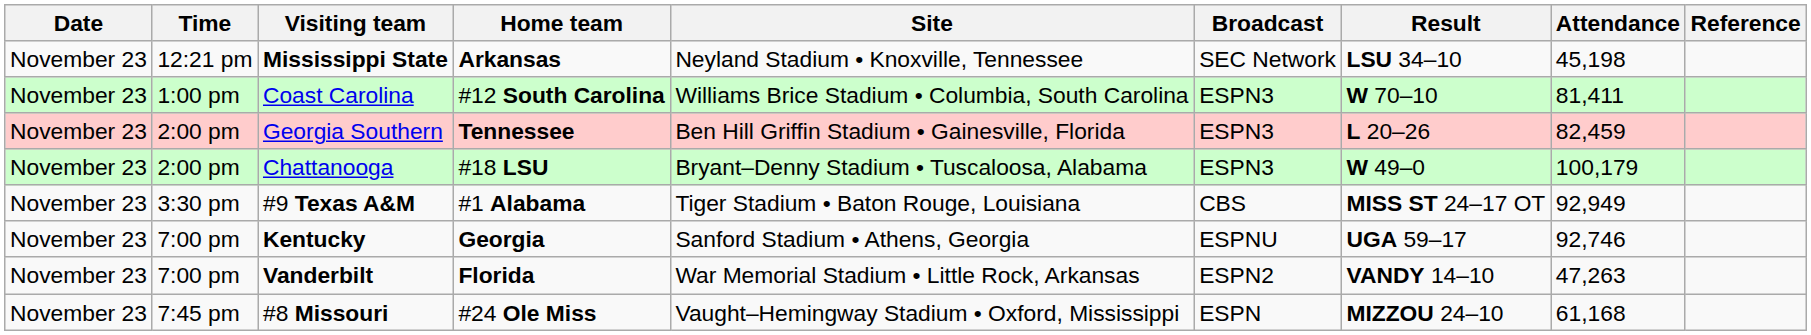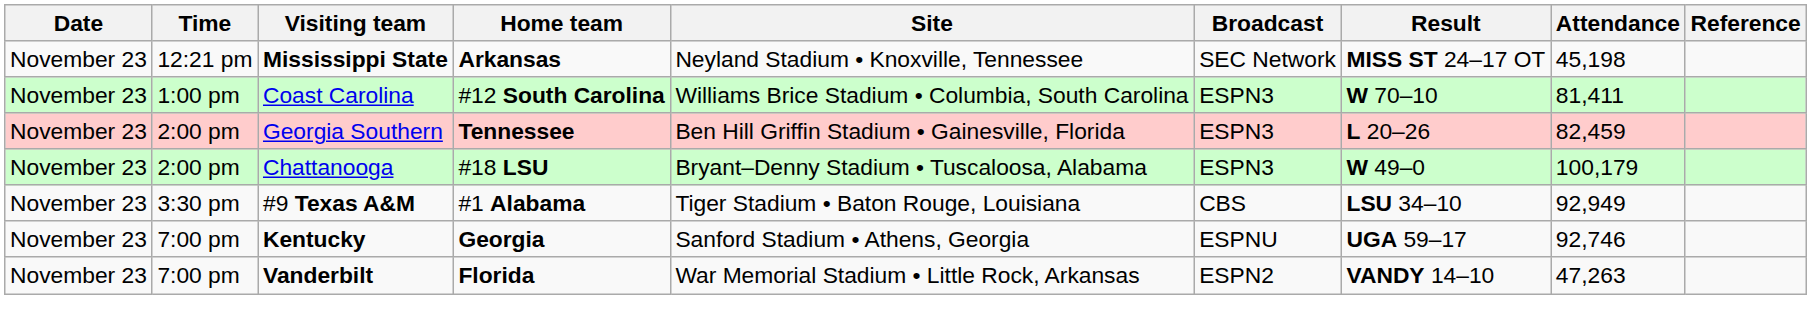 <table class="wikitable" style="font-size:95%;">
 <tr>
 <th>Date</th>
 <th>Time</th>
 <th>Visiting team</th>
 <th>Home team</th>
 <th>Site</th>
 <th>Broadcast</th>
 <th>Result</th>
 <th>Attendance</th>
 <th class="unsortable">Reference</th>
 </tr>
 <tr bgcolor=>
 <td>November 23</td>
 <td>12:21 pm</td>
 <td><strong>Mississippi State</strong></td>
 <td><strong>Arkansas</strong></td>
 <td>Neyland Stadium • Knoxville, Tennessee</td>
 <td>SEC Network</td>
-<td><strong>LSU</strong> 34–10</td>
+<td><strong>MISS ST</strong> 24–17 OT</td>
 <td>45,198</td>
 <td></td>
 </tr>
 <tr bgcolor=ccffcc>
 <td>November 23</td>
 <td>1:00 pm</td>
 <td><a href='#'>Coast Carolina</a></td>
 <td>#12 <strong>South Carolina</strong></td>
 <td>Williams Brice Stadium • Columbia, South Carolina</td>
 <td>ESPN3</td>
 <td><strong>W</strong> 70–10</td>
 <td>81,411</td>
 <td></td>
 </tr>
 <tr bgcolor=ffcccc>
 <td>November 23</td>
 <td>2:00 pm</td>
 <td><a href='#'>Georgia Southern</a></td>
 <td><strong>Tennessee</strong></td>
 <td>Ben Hill Griffin Stadium • Gainesville, Florida</td>
 <td>ESPN3</td>
 <td><strong>L</strong> 20–26</td>
 <td>82,459</td>
 <td></td>
 </tr>
 <tr bgcolor=ccffcc>
 <td>November 23</td>
 <td>2:00 pm</td>
 <td><a href='#'>Chattanooga</a></td>
 <td>#18 <strong>LSU</strong></td>
 <td>Bryant–Denny Stadium • Tuscaloosa, Alabama</td>
 <td>ESPN3</td>
 <td><strong>W</strong> 49–0</td>
 <td>100,179</td>
 <td></td>
 </tr>
 <tr bgcolor=>
 <td>November 23</td>
 <td>3:30 pm</td>
 <td>#9 <strong>Texas A&M</strong></td>
 <td>#1 <strong>Alabama</strong></td>
 <td>Tiger Stadium • Baton Rouge, Louisiana</td>
 <td>CBS</td>
-<td><strong>MISS ST</strong> 24–17 OT</td>
+<td><strong>LSU</strong> 34–10</td>
 <td>92,949</td>
 <td></td>
 </tr>
 <tr bgcolor=>
 <td>November 23</td>
 <td>7:00 pm</td>
 <td><strong>Kentucky</strong></td>
 <td><strong>Georgia</strong></td>
 <td>Sanford Stadium • Athens, Georgia</td>
 <td>ESPNU</td>
 <td><strong>UGA</strong> 59–17</td>
 <td>92,746</td>
 <td></td>
 </tr>
 <tr bgcolor=>
 <td>November 23</td>
 <td>7:00 pm</td>
 <td><strong>Vanderbilt</strong></td>
 <td><strong>Florida</strong></td>
 <td>War Memorial Stadium • Little Rock, Arkansas</td>
 <td>ESPN2</td>
 <td><strong>VANDY</strong> 14–10</td>
 <td>47,263</td>
 <td></td>
 </tr>
-<tr bgcolor=>
-<td>November 23</td>
-<td>7:45 pm</td>
-<td>#8 <strong>Missouri</strong></td>
-<td>#24 <strong>Ole Miss</strong></td>
-<td>Vaught–Hemingway Stadium • Oxford, Mississippi</td>
-<td>ESPN</td>
-<td><strong>MIZZOU</strong> 24–10</td>
-<td>61,168</td>
-<td></td>
-</tr>
 </table>
